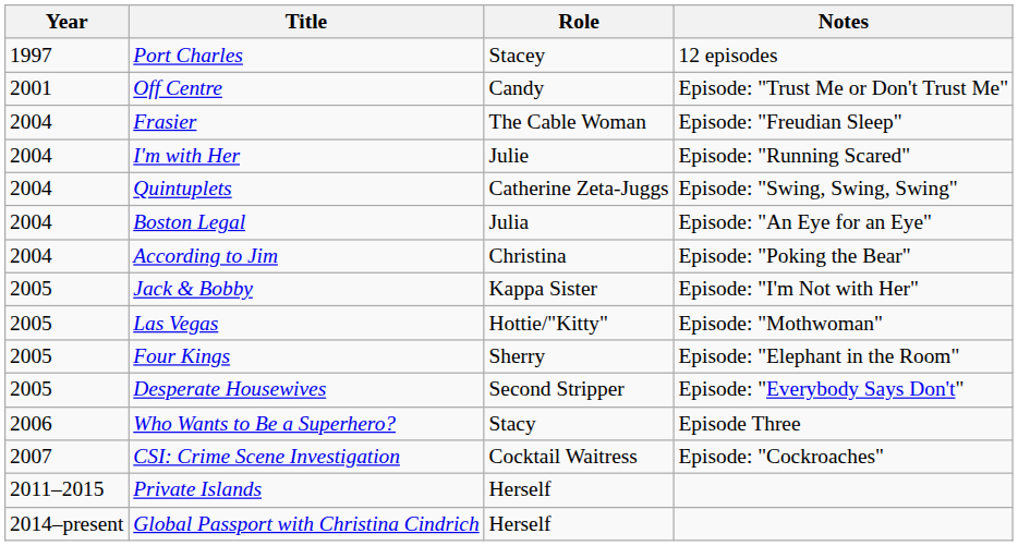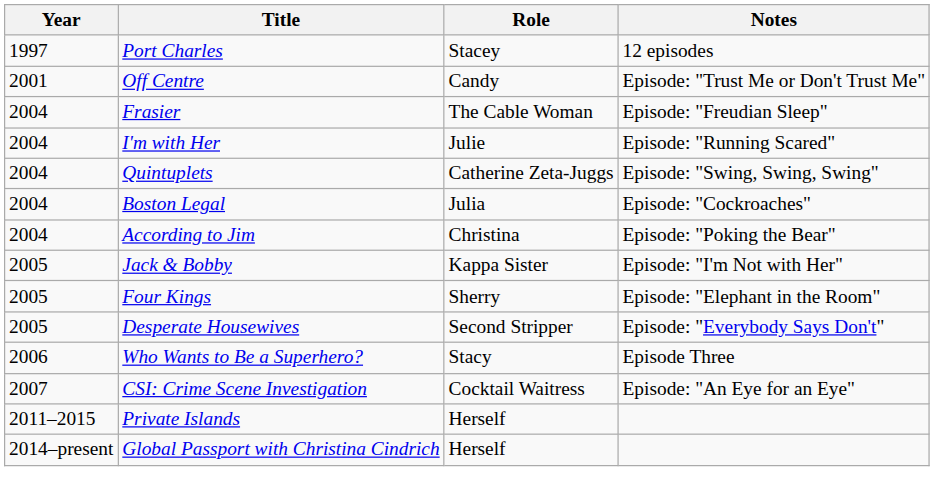 <table class="wikitable sortable">
 <tr>
 <th>Year</th>
 <th>Title</th>
 <th>Role</th>
 <th class="unsortable">Notes</th>
 </tr>
 <tr>
 <td>1997</td>
 <td><em><a href='#'>Port Charles</a></em></td>
 <td>Stacey</td>
 <td>12 episodes</td>
 </tr>
 <tr>
 <td>2001</td>
 <td><em><a href='#'>Off Centre</a></em></td>
 <td>Candy</td>
 <td>Episode: "Trust Me or Don't Trust Me"</td>
 </tr>
 <tr>
 <td>2004</td>
 <td><em><a href='#'>Frasier</a></em></td>
 <td>The Cable Woman</td>
 <td>Episode: "Freudian Sleep"</td>
 </tr>
 <tr>
 <td>2004</td>
 <td><em><a href='#'>I'm with Her</a></em></td>
 <td>Julie</td>
 <td>Episode: "Running Scared"</td>
 </tr>
 <tr>
 <td>2004</td>
 <td><em><a href='#'>Quintuplets</a></em></td>
 <td>Catherine Zeta-Juggs</td>
 <td>Episode: "Swing, Swing, Swing"</td>
 </tr>
 <tr>
 <td>2004</td>
 <td><em><a href='#'>Boston Legal</a></em></td>
 <td>Julia</td>
-<td>Episode: "An Eye for an Eye"</td>
+<td>Episode: "Cockroaches"</td>
 </tr>
 <tr>
 <td>2004</td>
 <td><em><a href='#'>According to Jim</a></em></td>
 <td>Christina</td>
 <td>Episode: "Poking the Bear"</td>
 </tr>
 <tr>
 <td>2005</td>
 <td><em><a href='#'>Jack & Bobby</a></em></td>
 <td>Kappa Sister</td>
 <td>Episode: "I'm Not with Her"</td>
-</tr>
-<tr>
-<td>2005</td>
-<td><em><a href='#'>Las Vegas</a></em></td>
-<td>Hottie/"Kitty"</td>
-<td>Episode: "Mothwoman"</td>
 </tr>
 <tr>
 <td>2005</td>
 <td><em><a href='#'>Four Kings</a></em></td>
 <td>Sherry</td>
 <td>Episode: "Elephant in the Room"</td>
 </tr>
 <tr>
 <td>2005</td>
 <td><em><a href='#'>Desperate Housewives</a></em></td>
 <td>Second Stripper</td>
 <td>Episode: "<a href='#'>Everybody Says Don't</a>"</td>
 </tr>
 <tr>
 <td>2006</td>
 <td><em><a href='#'>Who Wants to Be a Superhero?</a></em></td>
 <td>Stacy</td>
 <td>Episode Three</td>
 </tr>
 <tr>
 <td>2007</td>
 <td><em><a href='#'>CSI: Crime Scene Investigation</a></em></td>
 <td>Cocktail Waitress</td>
-<td>Episode: "Cockroaches"</td>
+<td>Episode: "An Eye for an Eye"</td>
 </tr>
 <tr>
 <td>2011–2015</td>
 <td><em><a href='#'>Private Islands</a></em></td>
 <td>Herself</td>
 <td></td>
 </tr>
 <tr>
 <td>2014–present</td>
 <td><em><a href='#'>Global Passport with Christina Cindrich</a></em></td>
 <td>Herself</td>
 <td></td>
 </tr>
 </table>
